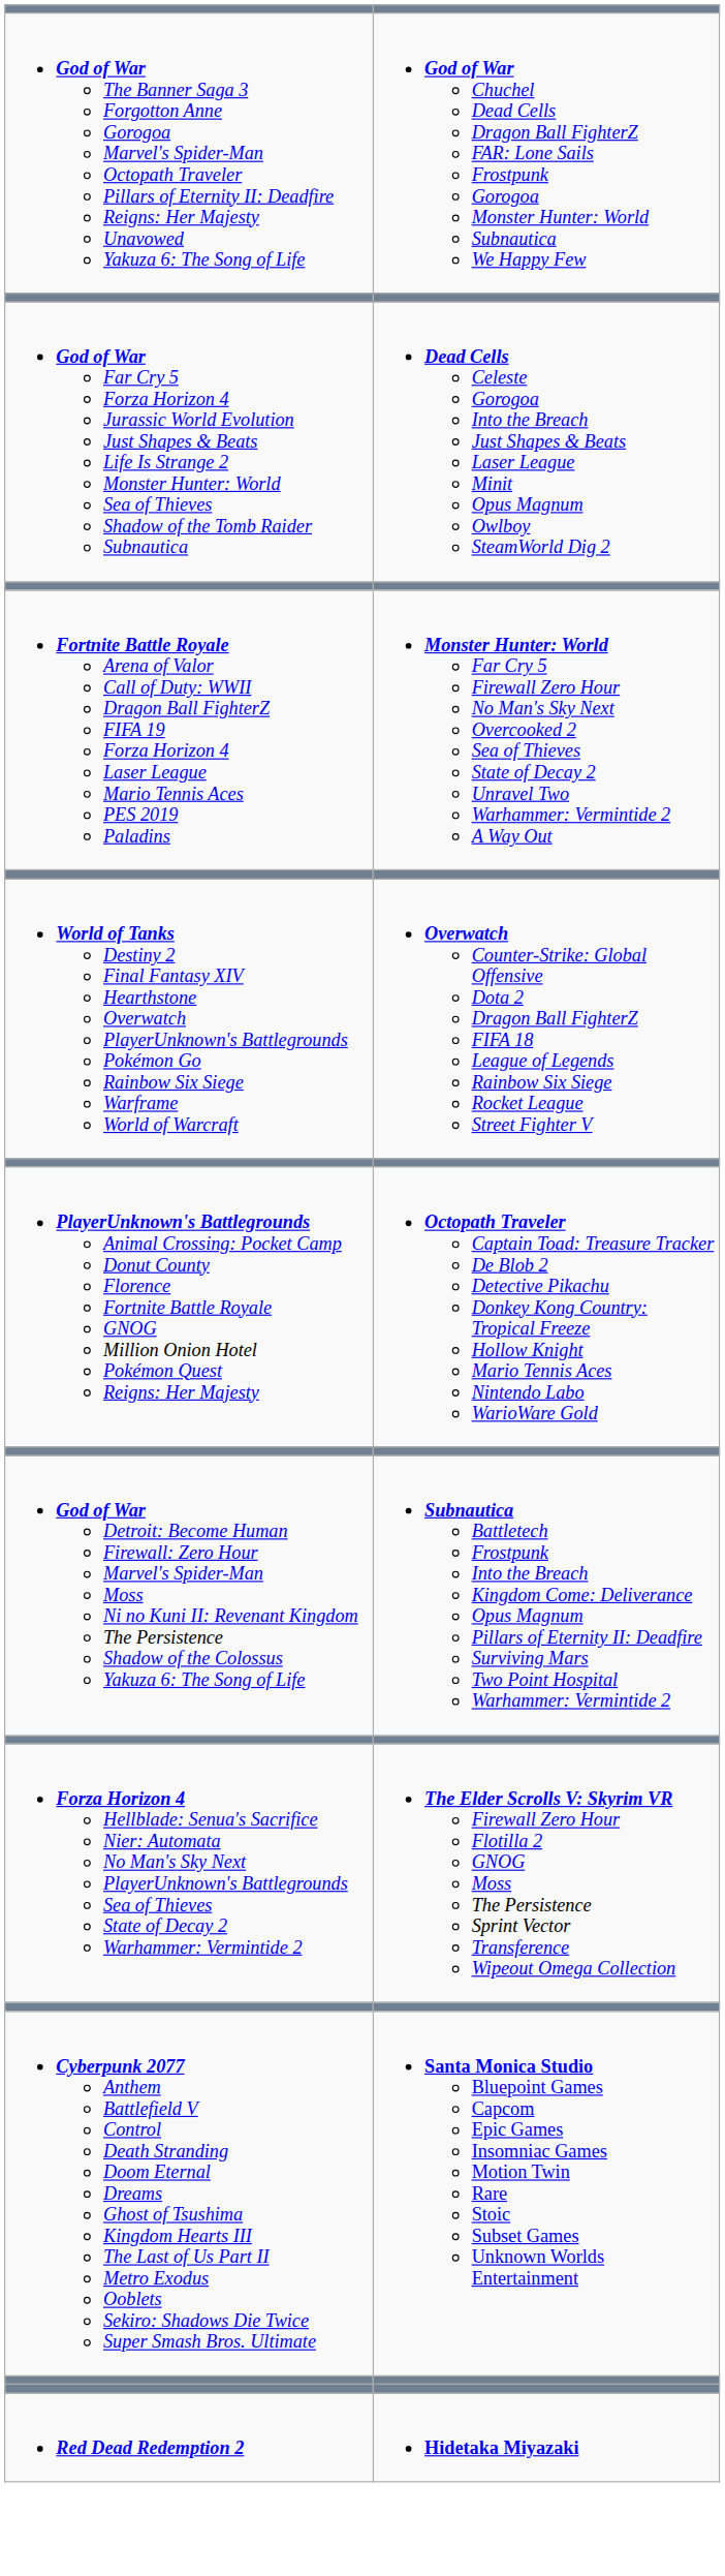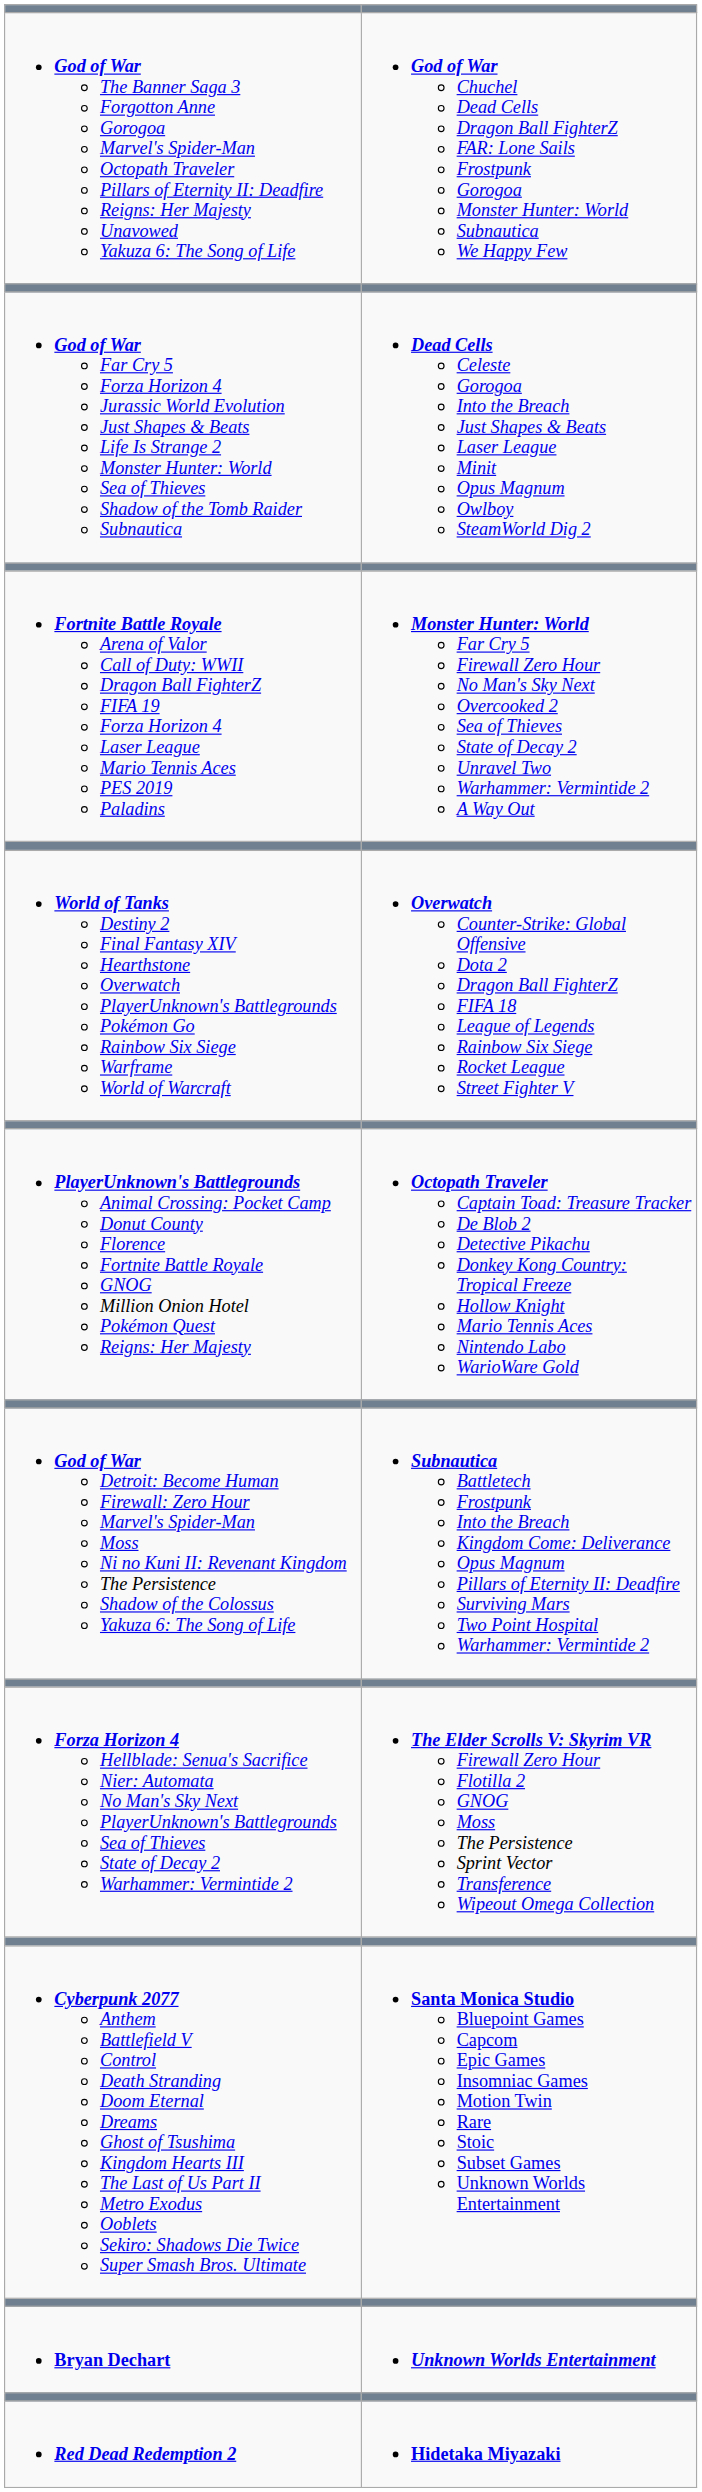 <table class=wikitable>
 <tr>
 <th style="background:#708090; width:50em;"></th>
 <th style="background:#708090; width:50em;"></th>
 </tr>
 <tr>
 <td valign="top"><br><ul><li><strong><em><a href='#'>God of War</a></em></strong><ul><li><em><a href='#'>The Banner Saga 3</a></em></li><li><em><a href='#'>Forgotton Anne</a></em></li><li><em><a href='#'>Gorogoa</a></em></li><li><em><a href='#'>Marvel's Spider-Man</a></em></li><li><em><a href='#'>Octopath Traveler</a></em></li><li><em><a href='#'>Pillars of Eternity II: Deadfire</a></em></li><li><em><a href='#'>Reigns: Her Majesty</a></em></li><li><em><a href='#'>Unavowed</a></em></li><li><em><a href='#'>Yakuza 6: The Song of Life</a></em></li></ul></li></ul></td>
 <td valign="top"><br><ul><li><strong><em><a href='#'>God of War</a></em></strong><ul><li><em><a href='#'>Chuchel</a></em></li><li><em><a href='#'>Dead Cells</a></em></li><li><em><a href='#'>Dragon Ball FighterZ</a></em></li><li><em><a href='#'>FAR: Lone Sails</a></em></li><li><em><a href='#'>Frostpunk</a></em></li><li><em><a href='#'>Gorogoa</a></em></li><li><em><a href='#'>Monster Hunter: World</a></em></li><li><em><a href='#'>Subnautica</a></em></li><li><em><a href='#'>We Happy Few</a></em></li></ul></li></ul></td>
 </tr>
 <tr>
 <th style="background:#708090; width:50em;"></th>
 <th style="background:#708090; width:50em;"></th>
 </tr>
 <tr>
 <td valign="top"><br><ul><li><strong><em><a href='#'>God of War</a></em></strong><ul><li><em><a href='#'>Far Cry 5</a></em></li><li><em><a href='#'>Forza Horizon 4</a></em></li><li><em><a href='#'>Jurassic World Evolution</a></em></li><li><em><a href='#'>Just Shapes & Beats</a></em></li><li><em><a href='#'>Life Is Strange 2</a></em></li><li><em><a href='#'>Monster Hunter: World</a></em></li><li><em><a href='#'>Sea of Thieves</a></em></li><li><em><a href='#'>Shadow of the Tomb Raider</a></em></li><li><em><a href='#'>Subnautica</a></em></li></ul></li></ul></td>
 <td valign="top"><br><ul><li><strong><em><a href='#'>Dead Cells</a></em></strong><ul><li><em><a href='#'>Celeste</a></em></li><li><em><a href='#'>Gorogoa</a></em></li><li><em><a href='#'>Into the Breach</a></em></li><li><em><a href='#'>Just Shapes & Beats</a></em></li><li><em><a href='#'>Laser League</a></em></li><li><em><a href='#'>Minit</a></em></li><li><em><a href='#'>Opus Magnum</a></em></li><li><em><a href='#'>Owlboy</a></em></li><li><em><a href='#'>SteamWorld Dig 2</a></em></li></ul></li></ul></td>
 </tr>
 <tr>
 <th style="background:#708090; width:50em;"></th>
 <th style="background:#708090; width:50em;"></th>
 </tr>
 <tr>
 <td valign="top"><br><ul><li><strong><em><a href='#'>Fortnite Battle Royale</a></em></strong><ul><li><em><a href='#'>Arena of Valor</a></em></li><li><em><a href='#'>Call of Duty: WWII</a></em></li><li><em><a href='#'>Dragon Ball FighterZ</a></em></li><li><em><a href='#'>FIFA 19</a></em></li><li><em><a href='#'>Forza Horizon 4</a></em></li><li><em><a href='#'>Laser League</a></em></li><li><em><a href='#'>Mario Tennis Aces</a></em></li><li><em><a href='#'>PES 2019</a></em></li><li><em><a href='#'>Paladins</a></em></li></ul></li></ul></td>
 <td valign="top"><br><ul><li><strong><em><a href='#'>Monster Hunter: World</a></em></strong><ul><li><em><a href='#'>Far Cry 5</a></em></li><li><em><a href='#'>Firewall Zero Hour</a></em></li><li><em><a href='#'>No Man's Sky Next</a></em></li><li><em><a href='#'>Overcooked 2</a></em></li><li><em><a href='#'>Sea of Thieves</a></em></li><li><em><a href='#'>State of Decay 2</a></em></li><li><em><a href='#'>Unravel Two</a></em></li><li><em><a href='#'>Warhammer: Vermintide 2</a></em></li><li><em><a href='#'>A Way Out</a></em></li></ul></li></ul></td>
 </tr>
 <tr>
 <th style="background:#708090; width:50em;"></th>
 <th style="background:#708090; width:50em;"></th>
 </tr>
 <tr>
 <td valign="top"><br><ul><li><strong><em><a href='#'>World of Tanks</a></em></strong><ul><li><em><a href='#'>Destiny 2</a></em></li><li><em><a href='#'>Final Fantasy XIV</a></em></li><li><em><a href='#'>Hearthstone</a></em></li><li><em><a href='#'>Overwatch</a></em></li><li><em><a href='#'>PlayerUnknown's Battlegrounds</a></em></li><li><em><a href='#'>Pokémon Go</a></em></li><li><em><a href='#'>Rainbow Six Siege</a></em></li><li><em><a href='#'>Warframe</a></em></li><li><em><a href='#'>World of Warcraft</a></em></li></ul></li></ul></td>
 <td valign="top"><br><ul><li><strong><em><a href='#'>Overwatch</a></em></strong><ul><li><em><a href='#'>Counter-Strike: Global Offensive</a></em></li><li><em><a href='#'>Dota 2</a></em></li><li><em><a href='#'>Dragon Ball FighterZ</a></em></li><li><em><a href='#'>FIFA 18</a></em></li><li><em><a href='#'>League of Legends</a></em></li><li><em><a href='#'>Rainbow Six Siege</a></em></li><li><em><a href='#'>Rocket League</a></em></li><li><em><a href='#'>Street Fighter V</a></em></li></ul></li></ul></td>
 </tr>
 <tr>
 <th style="background:#708090; width:50em;"></th>
 <th style="background:#708090; width:50em;"></th>
 </tr>
 <tr>
 <td valign="top"><br><ul><li><strong><em><a href='#'>PlayerUnknown's Battlegrounds</a></em></strong><ul><li><em><a href='#'>Animal Crossing: Pocket Camp</a></em></li><li><em><a href='#'>Donut County</a></em></li><li><em><a href='#'>Florence</a></em></li><li><em><a href='#'>Fortnite Battle Royale</a></em></li><li><em><a href='#'>GNOG</a></em></li><li><em>Million Onion Hotel</em></li><li><em><a href='#'>Pokémon Quest</a></em></li><li><em><a href='#'>Reigns: Her Majesty</a></em></li></ul></li></ul></td>
 <td valign="top"><br><ul><li><strong><em><a href='#'>Octopath Traveler</a></em></strong><ul><li><em><a href='#'>Captain Toad: Treasure Tracker</a></em></li><li><em><a href='#'>De Blob 2</a></em></li><li><em><a href='#'>Detective Pikachu</a></em></li><li><em><a href='#'>Donkey Kong Country: Tropical Freeze</a></em></li><li><em><a href='#'>Hollow Knight</a></em></li><li><em><a href='#'>Mario Tennis Aces</a></em></li><li><em><a href='#'>Nintendo Labo</a></em></li><li><em><a href='#'>WarioWare Gold</a></em></li></ul></li></ul></td>
 </tr>
 <tr>
 <th style="background:#708090; width:50em;"></th>
 <th style="background:#708090; width:50em;"></th>
 </tr>
 <tr>
 <td valign="top"><br><ul><li><strong><em><a href='#'>God of War</a></em></strong><ul><li><em><a href='#'>Detroit: Become Human</a></em></li><li><em><a href='#'>Firewall: Zero Hour</a></em></li><li><em><a href='#'>Marvel's Spider-Man</a></em></li><li><em><a href='#'>Moss</a></em></li><li><em><a href='#'>Ni no Kuni II: Revenant Kingdom</a></em></li><li><em>The Persistence</em></li><li><em><a href='#'>Shadow of the Colossus</a></em></li><li><em><a href='#'>Yakuza 6: The Song of Life</a></em></li></ul></li></ul></td>
 <td valign="top"><br><ul><li><strong><em><a href='#'>Subnautica</a></em></strong><ul><li><em><a href='#'>Battletech</a></em></li><li><em><a href='#'>Frostpunk</a></em></li><li><em><a href='#'>Into the Breach</a></em></li><li><em><a href='#'>Kingdom Come: Deliverance</a></em></li><li><em><a href='#'>Opus Magnum</a></em></li><li><em><a href='#'>Pillars of Eternity II: Deadfire</a></em></li><li><em><a href='#'>Surviving Mars</a></em></li><li><em><a href='#'>Two Point Hospital</a></em></li><li><em><a href='#'>Warhammer: Vermintide 2</a></em></li></ul></li></ul></td>
 </tr>
 <tr>
 <th style="background:#708090; width:50em;"></th>
 <th style="background:#708090; width:50em;"></th>
 </tr>
 <tr>
 <td valign="top"><br><ul><li><strong><em><a href='#'>Forza Horizon 4</a></em></strong><ul><li><em><a href='#'>Hellblade: Senua's Sacrifice</a></em></li><li><em><a href='#'>Nier: Automata</a></em></li><li><em><a href='#'>No Man's Sky Next</a></em></li><li><em><a href='#'>PlayerUnknown's Battlegrounds</a></em></li><li><em><a href='#'>Sea of Thieves</a></em></li><li><em><a href='#'>State of Decay 2</a></em></li><li><em><a href='#'>Warhammer: Vermintide 2</a></em></li></ul></li></ul></td>
 <td valign="top"><br><ul><li><strong><em><a href='#'>The Elder Scrolls V: Skyrim VR</a></em></strong><ul><li><em><a href='#'>Firewall Zero Hour</a></em></li><li><em><a href='#'>Flotilla 2</a></em></li><li><em><a href='#'>GNOG</a></em></li><li><em><a href='#'>Moss</a></em></li><li><em>The Persistence</em></li><li><em>Sprint Vector</em></li><li><em><a href='#'>Transference</a></em></li><li><em><a href='#'>Wipeout Omega Collection</a></em></li></ul></li></ul></td>
 </tr>
 <tr>
 <th style="background:#708090; width:50em;"></th>
 <th style="background:#708090; width:50em;"></th>
 </tr>
 <tr>
 <td valign="top"><br><ul><li><strong><em><a href='#'>Cyberpunk 2077</a></em></strong><ul><li><em><a href='#'>Anthem</a></em></li><li><em><a href='#'>Battlefield V</a></em></li><li><em><a href='#'>Control</a></em></li><li><em><a href='#'>Death Stranding</a></em></li><li><em><a href='#'>Doom Eternal</a></em></li><li><em><a href='#'>Dreams</a></em></li><li><em><a href='#'>Ghost of Tsushima</a></em></li><li><em><a href='#'>Kingdom Hearts III</a></em></li><li><em><a href='#'>The Last of Us Part II</a></em></li><li><em><a href='#'>Metro Exodus</a></em></li><li><em><a href='#'>Ooblets</a></em></li><li><em><a href='#'>Sekiro: Shadows Die Twice</a></em></li><li><em><a href='#'>Super Smash Bros. Ultimate</a></em></li></ul></li></ul></td>
 <td valign="top"><br><ul><li><strong><a href='#'>Santa Monica Studio</a></strong><ul><li><a href='#'>Bluepoint Games</a></li><li><a href='#'>Capcom</a></li><li><a href='#'>Epic Games</a></li><li><a href='#'>Insomniac Games</a></li><li><a href='#'>Motion Twin</a></li><li><a href='#'>Rare</a></li><li><a href='#'>Stoic</a></li><li><a href='#'>Subset Games</a></li><li><a href='#'>Unknown Worlds Entertainment</a></li></ul></li></ul></td>
 </tr>
 <tr>
 <th style="background:#708090; width:50em;"></th>
 <th style="background:#708090; width:50em;"></th>
 </tr>
 <tr>
+<td valign="top"><br><ul><li><strong><a href='#'>Bryan Dechart</a></strong></li></ul></td>
+<td valign="top"><br><ul><li><strong><em><a href='#'>Unknown Worlds Entertainment</a></em></strong></li></ul></td>
+</tr>
+<tr>
 <th style="background:#708090; width:50em;"></th>
 <th style="background:#708090; width:50em;"></th>
 </tr>
 <tr>
 <td valign="top"><br><ul><li><strong><em><a href='#'>Red Dead Redemption 2</a></em></strong></li></ul></td>
 <td valign="top"><br><ul><li><strong><a href='#'>Hidetaka Miyazaki</a></strong></li></ul></td>
 </tr>
 </table>
